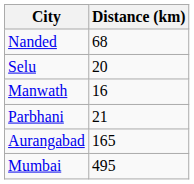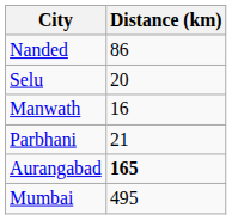 <table class="wikitable">
 <tr>
 <th>City</th>
 <th>Distance (km)</th>
 </tr>
 <tr>
 <td><a href='#'>Nanded</a></td>
-<td>68</td>
+<td>86</td>
 </tr>
 <tr>
 <td><a href='#'>Selu</a></td>
 <td>20</td>
 </tr>
 <tr>
 <td><a href='#'>Manwath</a></td>
 <td>16</td>
 </tr>
 <tr>
 <td><a href='#'>Parbhani</a></td>
 <td>21</td>
 </tr>
 <tr>
 <td><a href='#'>Aurangabad</a></td>
-<td>165</td>
+<td><strong>165</strong></td>
 </tr>
 <tr>
 <td><a href='#'>Mumbai</a></td>
 <td>495</td>
 </tr>
 </table>
